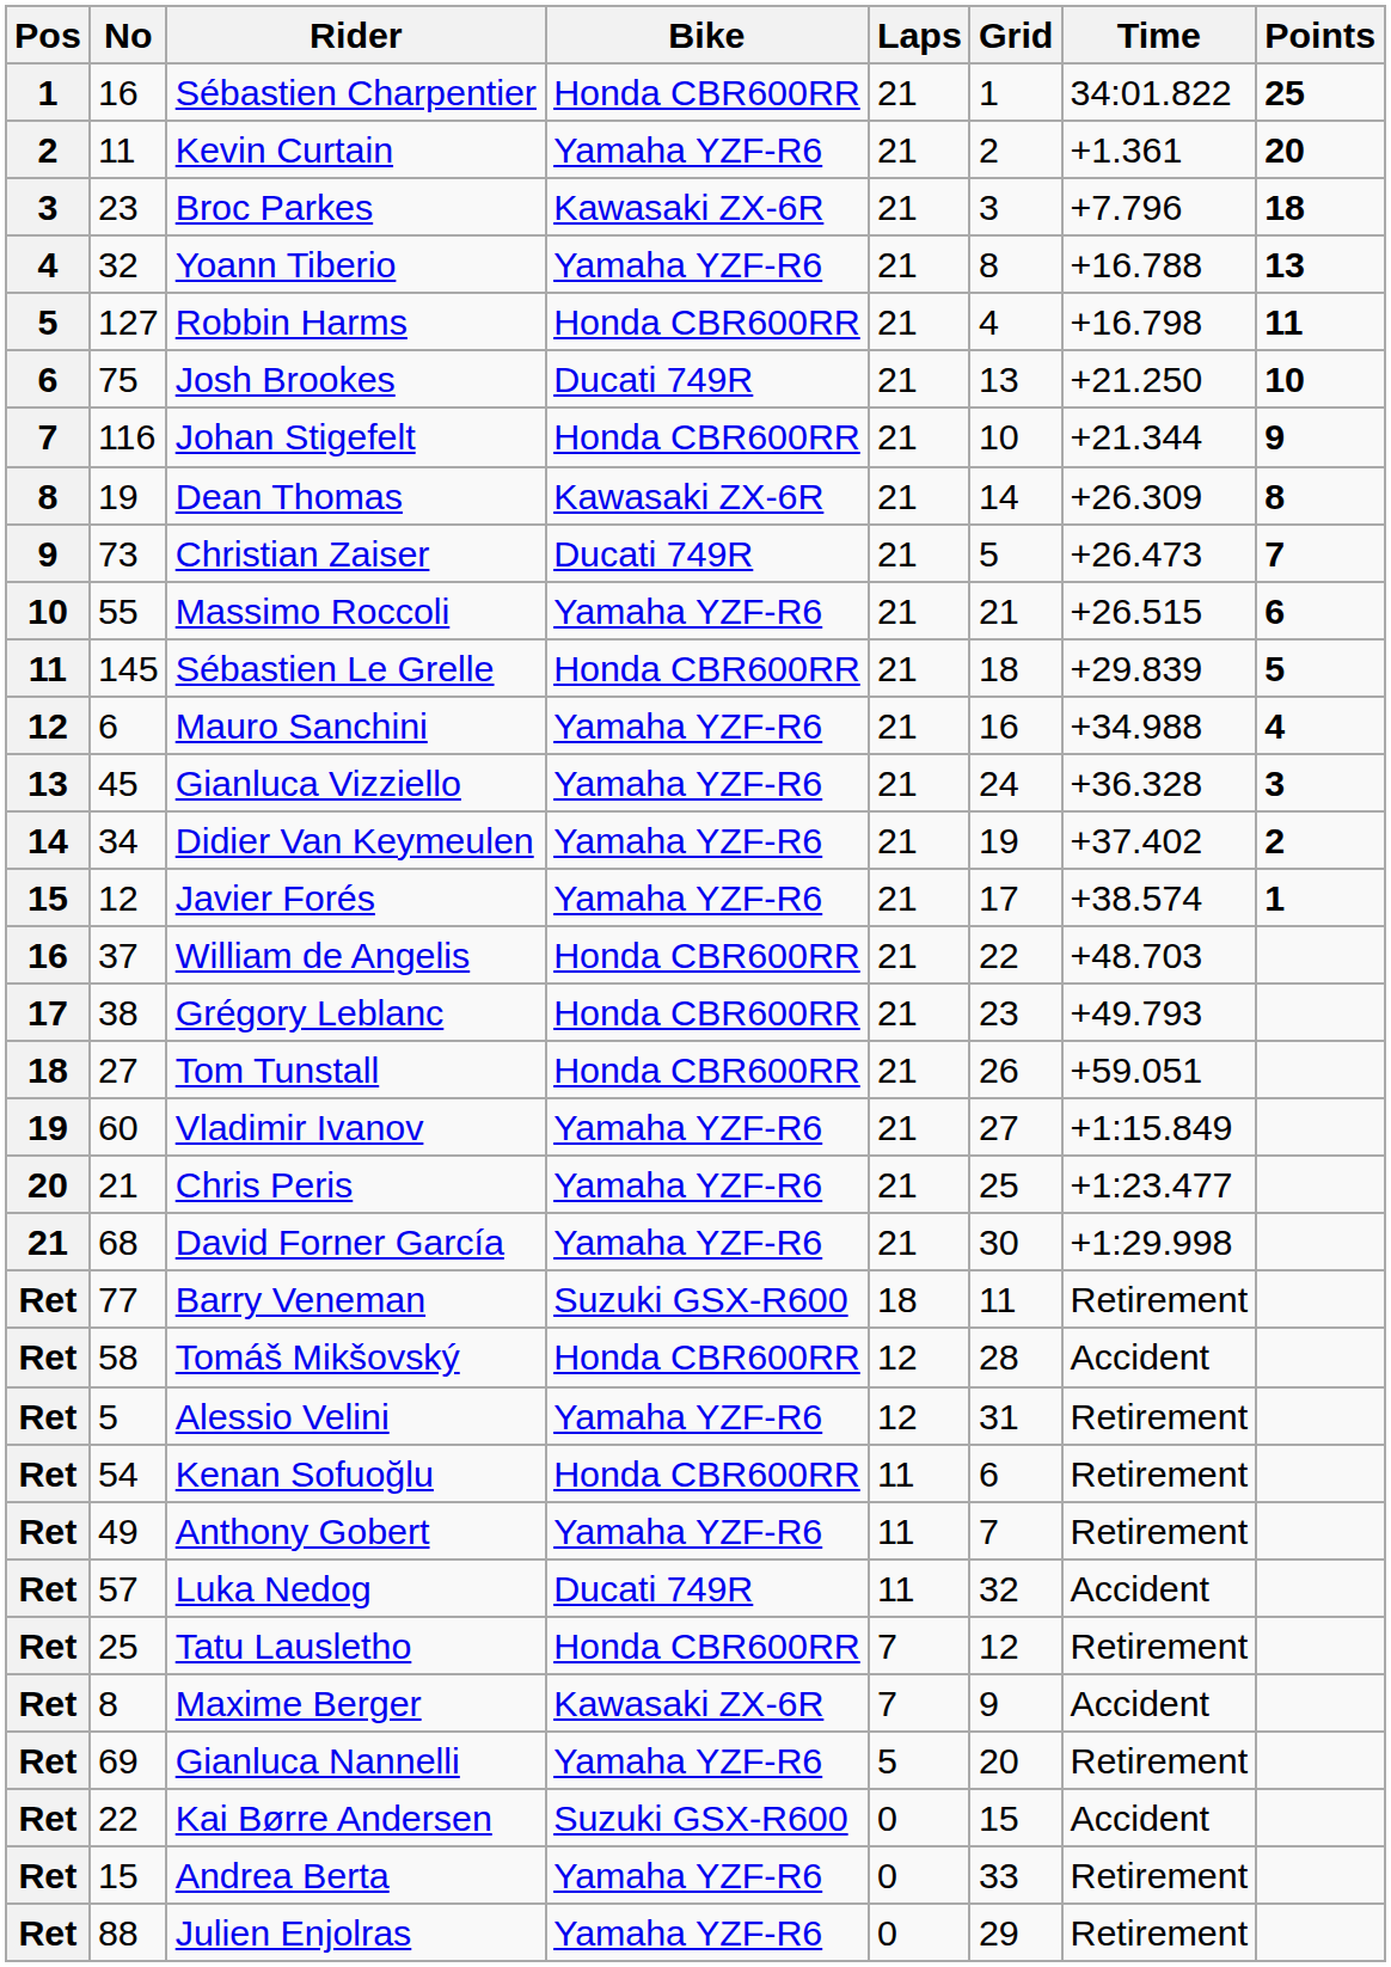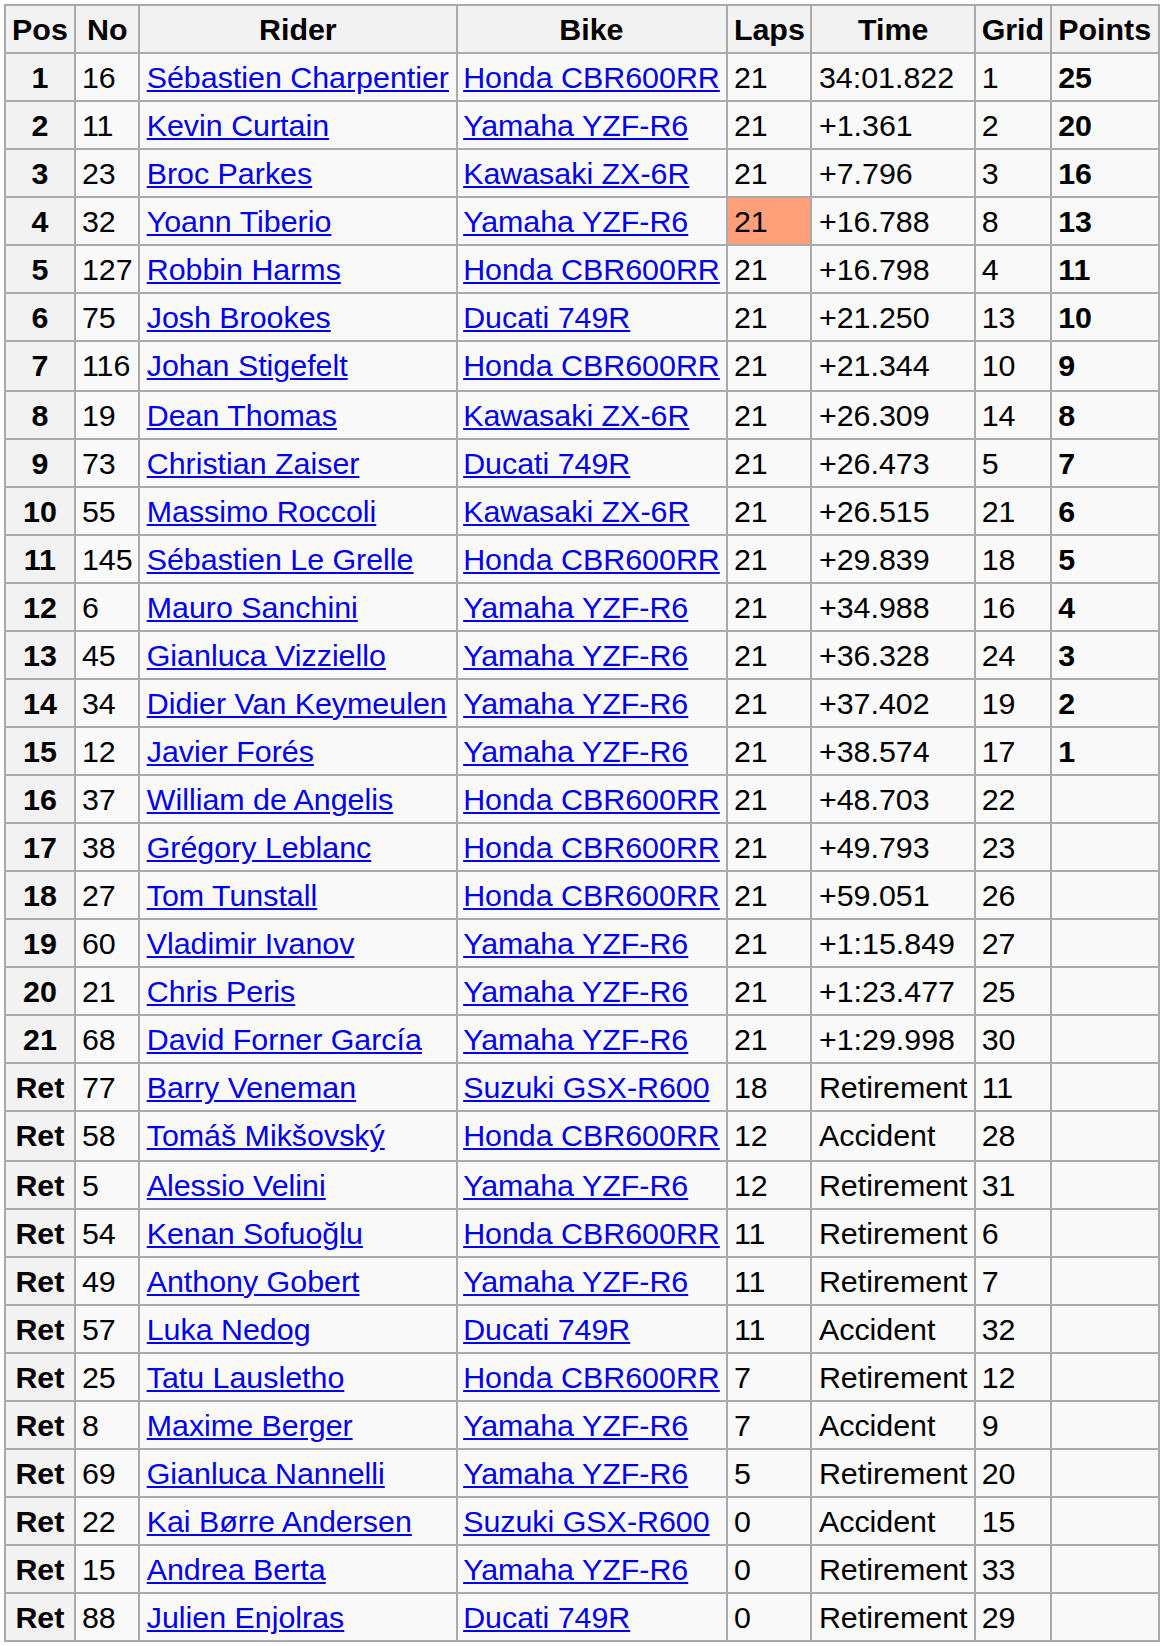 <table class="wikitable" style="font-size: 95%;">
 <tr>
 <th>Pos</th>
 <th>No</th>
 <th>Rider</th>
 <th>Bike</th>
 <th>Laps</th>
+<th>Time</th>
 <th>Grid</th>
-<th>Time</th>
 <th>Points</th>
 </tr>
 <tr>
 <th>1</th>
 <td>16</td>
 <td> <a href='#'>Sébastien Charpentier</a></td>
 <td><a href='#'>Honda CBR600RR</a></td>
 <td>21</td>
+<td>34:01.822</td>
 <td>1</td>
-<td>34:01.822</td>
 <td><strong>25</strong></td>
 </tr>
 <tr>
 <th>2</th>
 <td>11</td>
 <td> <a href='#'>Kevin Curtain</a></td>
 <td><a href='#'>Yamaha YZF-R6</a></td>
 <td>21</td>
+<td>+1.361</td>
 <td>2</td>
-<td>+1.361</td>
 <td><strong>20</strong></td>
 </tr>
 <tr>
 <th>3</th>
 <td>23</td>
 <td> <a href='#'>Broc Parkes</a></td>
 <td><a href='#'>Kawasaki ZX-6R</a></td>
 <td>21</td>
+<td>+7.796</td>
 <td>3</td>
-<td>+7.796</td>
-<td><strong>18</strong></td>
+<td><strong>16</strong></td>
 </tr>
 <tr>
 <th>4</th>
 <td>32</td>
 <td> <a href='#'>Yoann Tiberio</a></td>
 <td><a href='#'>Yamaha YZF-R6</a></td>
-<td>21</td>
+<td style="background: lightsalmon;">21</td>
+<td>+16.788</td>
 <td>8</td>
-<td>+16.788</td>
 <td><strong>13</strong></td>
 </tr>
 <tr>
 <th>5</th>
 <td>127</td>
 <td> <a href='#'>Robbin Harms</a></td>
 <td><a href='#'>Honda CBR600RR</a></td>
 <td>21</td>
+<td>+16.798</td>
 <td>4</td>
-<td>+16.798</td>
 <td><strong>11</strong></td>
 </tr>
 <tr>
 <th>6</th>
 <td>75</td>
 <td> <a href='#'>Josh Brookes</a></td>
 <td><a href='#'>Ducati 749R</a></td>
 <td>21</td>
+<td>+21.250</td>
 <td>13</td>
-<td>+21.250</td>
 <td><strong>10</strong></td>
 </tr>
 <tr>
 <th>7</th>
 <td>116</td>
 <td> <a href='#'>Johan Stigefelt</a></td>
 <td><a href='#'>Honda CBR600RR</a></td>
 <td>21</td>
+<td>+21.344</td>
 <td>10</td>
-<td>+21.344</td>
 <td><strong>9</strong></td>
 </tr>
 <tr>
 <th>8</th>
 <td>19</td>
 <td> <a href='#'>Dean Thomas</a></td>
 <td><a href='#'>Kawasaki ZX-6R</a></td>
 <td>21</td>
+<td>+26.309</td>
 <td>14</td>
-<td>+26.309</td>
 <td><strong>8</strong></td>
 </tr>
 <tr>
 <th>9</th>
 <td>73</td>
 <td> <a href='#'>Christian Zaiser</a></td>
 <td><a href='#'>Ducati 749R</a></td>
 <td>21</td>
+<td>+26.473</td>
 <td>5</td>
-<td>+26.473</td>
 <td><strong>7</strong></td>
 </tr>
 <tr>
 <th>10</th>
 <td>55</td>
 <td> <a href='#'>Massimo Roccoli</a></td>
-<td><a href='#'>Yamaha YZF-R6</a></td>
-<td>21</td>
+<td><a href='#'>Kawasaki ZX-6R</a></td>
 <td>21</td>
 <td>+26.515</td>
+<td>21</td>
 <td><strong>6</strong></td>
 </tr>
 <tr>
 <th>11</th>
 <td>145</td>
 <td> <a href='#'>Sébastien Le Grelle</a></td>
 <td><a href='#'>Honda CBR600RR</a></td>
 <td>21</td>
+<td>+29.839</td>
 <td>18</td>
-<td>+29.839</td>
 <td><strong>5</strong></td>
 </tr>
 <tr>
 <th>12</th>
 <td>6</td>
 <td> <a href='#'>Mauro Sanchini</a></td>
 <td><a href='#'>Yamaha YZF-R6</a></td>
 <td>21</td>
+<td>+34.988</td>
 <td>16</td>
-<td>+34.988</td>
 <td><strong>4</strong></td>
 </tr>
 <tr>
 <th>13</th>
 <td>45</td>
 <td> <a href='#'>Gianluca Vizziello</a></td>
 <td><a href='#'>Yamaha YZF-R6</a></td>
 <td>21</td>
+<td>+36.328</td>
 <td>24</td>
-<td>+36.328</td>
 <td><strong>3</strong></td>
 </tr>
 <tr>
 <th>14</th>
 <td>34</td>
 <td> <a href='#'>Didier Van Keymeulen</a></td>
 <td><a href='#'>Yamaha YZF-R6</a></td>
 <td>21</td>
+<td>+37.402</td>
 <td>19</td>
-<td>+37.402</td>
 <td><strong>2</strong></td>
 </tr>
 <tr>
 <th>15</th>
 <td>12</td>
 <td> <a href='#'>Javier Forés</a></td>
 <td><a href='#'>Yamaha YZF-R6</a></td>
 <td>21</td>
+<td>+38.574</td>
 <td>17</td>
-<td>+38.574</td>
 <td><strong>1</strong></td>
 </tr>
 <tr>
 <th>16</th>
 <td>37</td>
 <td> <a href='#'>William de Angelis</a></td>
 <td><a href='#'>Honda CBR600RR</a></td>
 <td>21</td>
+<td>+48.703</td>
 <td>22</td>
-<td>+48.703</td>
 <td></td>
 </tr>
 <tr>
 <th>17</th>
 <td>38</td>
 <td> <a href='#'>Grégory Leblanc</a></td>
 <td><a href='#'>Honda CBR600RR</a></td>
 <td>21</td>
+<td>+49.793</td>
 <td>23</td>
-<td>+49.793</td>
 <td></td>
 </tr>
 <tr>
 <th>18</th>
 <td>27</td>
 <td> <a href='#'>Tom Tunstall</a></td>
 <td><a href='#'>Honda CBR600RR</a></td>
 <td>21</td>
+<td>+59.051</td>
 <td>26</td>
-<td>+59.051</td>
 <td></td>
 </tr>
 <tr>
 <th>19</th>
 <td>60</td>
 <td> <a href='#'>Vladimir Ivanov</a></td>
 <td><a href='#'>Yamaha YZF-R6</a></td>
 <td>21</td>
+<td>+1:15.849</td>
 <td>27</td>
-<td>+1:15.849</td>
 <td></td>
 </tr>
 <tr>
 <th>20</th>
 <td>21</td>
 <td> <a href='#'>Chris Peris</a></td>
 <td><a href='#'>Yamaha YZF-R6</a></td>
 <td>21</td>
+<td>+1:23.477</td>
 <td>25</td>
-<td>+1:23.477</td>
 <td></td>
 </tr>
 <tr>
 <th>21</th>
 <td>68</td>
 <td> <a href='#'>David Forner García</a></td>
 <td><a href='#'>Yamaha YZF-R6</a></td>
 <td>21</td>
+<td>+1:29.998</td>
 <td>30</td>
-<td>+1:29.998</td>
 <td></td>
 </tr>
 <tr>
 <th>Ret</th>
 <td>77</td>
 <td> <a href='#'>Barry Veneman</a></td>
 <td><a href='#'>Suzuki GSX-R600</a></td>
 <td>18</td>
+<td>Retirement</td>
 <td>11</td>
-<td>Retirement</td>
 <td></td>
 </tr>
 <tr>
 <th>Ret</th>
 <td>58</td>
 <td> <a href='#'>Tomáš Mikšovský</a></td>
 <td><a href='#'>Honda CBR600RR</a></td>
 <td>12</td>
+<td>Accident</td>
 <td>28</td>
-<td>Accident</td>
 <td></td>
 </tr>
 <tr>
 <th>Ret</th>
 <td>5</td>
 <td> <a href='#'>Alessio Velini</a></td>
 <td><a href='#'>Yamaha YZF-R6</a></td>
 <td>12</td>
+<td>Retirement</td>
 <td>31</td>
-<td>Retirement</td>
 <td></td>
 </tr>
 <tr>
 <th>Ret</th>
 <td>54</td>
 <td> <a href='#'>Kenan Sofuoğlu</a></td>
 <td><a href='#'>Honda CBR600RR</a></td>
 <td>11</td>
+<td>Retirement</td>
 <td>6</td>
-<td>Retirement</td>
 <td></td>
 </tr>
 <tr>
 <th>Ret</th>
 <td>49</td>
 <td> <a href='#'>Anthony Gobert</a></td>
 <td><a href='#'>Yamaha YZF-R6</a></td>
 <td>11</td>
+<td>Retirement</td>
 <td>7</td>
-<td>Retirement</td>
 <td></td>
 </tr>
 <tr>
 <th>Ret</th>
 <td>57</td>
 <td> <a href='#'>Luka Nedog</a></td>
 <td><a href='#'>Ducati 749R</a></td>
 <td>11</td>
+<td>Accident</td>
 <td>32</td>
-<td>Accident</td>
 <td></td>
 </tr>
 <tr>
 <th>Ret</th>
 <td>25</td>
 <td> <a href='#'>Tatu Lausletho</a></td>
 <td><a href='#'>Honda CBR600RR</a></td>
 <td>7</td>
+<td>Retirement</td>
 <td>12</td>
-<td>Retirement</td>
 <td></td>
 </tr>
 <tr>
 <th>Ret</th>
 <td>8</td>
 <td> <a href='#'>Maxime Berger</a></td>
-<td><a href='#'>Kawasaki ZX-6R</a></td>
+<td><a href='#'>Yamaha YZF-R6</a></td>
 <td>7</td>
+<td>Accident</td>
 <td>9</td>
-<td>Accident</td>
 <td></td>
 </tr>
 <tr>
 <th>Ret</th>
 <td>69</td>
 <td> <a href='#'>Gianluca Nannelli</a></td>
 <td><a href='#'>Yamaha YZF-R6</a></td>
 <td>5</td>
+<td>Retirement</td>
 <td>20</td>
-<td>Retirement</td>
 <td></td>
 </tr>
 <tr>
 <th>Ret</th>
 <td>22</td>
 <td> <a href='#'>Kai Børre Andersen</a></td>
 <td><a href='#'>Suzuki GSX-R600</a></td>
 <td>0</td>
+<td>Accident</td>
 <td>15</td>
-<td>Accident</td>
 <td></td>
 </tr>
 <tr>
 <th>Ret</th>
 <td>15</td>
 <td> <a href='#'>Andrea Berta</a></td>
 <td><a href='#'>Yamaha YZF-R6</a></td>
 <td>0</td>
+<td>Retirement</td>
 <td>33</td>
-<td>Retirement</td>
 <td></td>
 </tr>
 <tr>
 <th>Ret</th>
 <td>88</td>
 <td> <a href='#'>Julien Enjolras</a></td>
-<td><a href='#'>Yamaha YZF-R6</a></td>
+<td><a href='#'>Ducati 749R</a></td>
 <td>0</td>
+<td>Retirement</td>
 <td>29</td>
-<td>Retirement</td>
 <td></td>
 </tr>
 </table>
